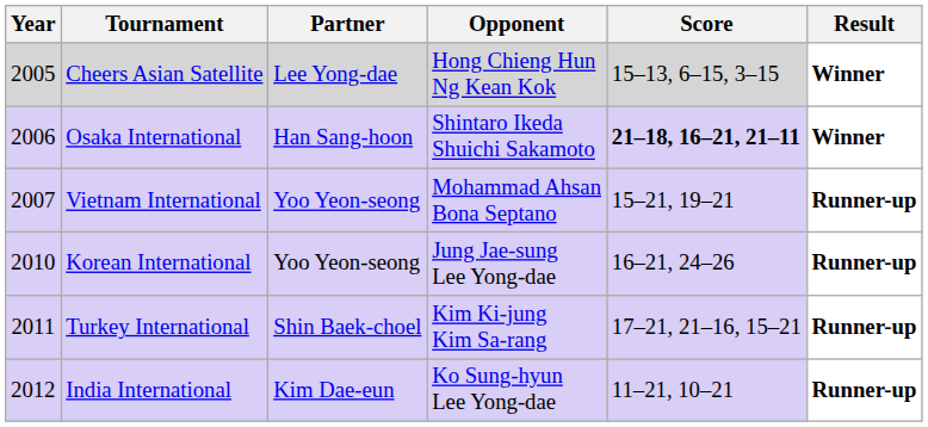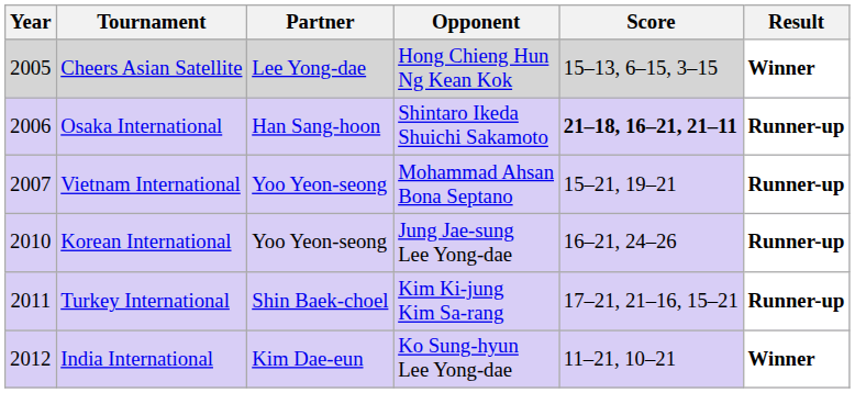 <table class="sortable wikitable" style="font-size: 90%;">
 <tr>
 <th>Year</th>
 <th>Tournament</th>
 <th>Partner</th>
 <th>Opponent</th>
 <th>Score</th>
 <th>Result</th>
 </tr>
 <tr style="background:#D5D5D5">
 <td align="center">2005</td>
 <td align="left"><a href='#'>Cheers Asian Satellite</a></td>
 <td align="left"> <a href='#'>Lee Yong-dae</a></td>
 <td align="left"> <a href='#'>Hong Chieng Hun</a> <br>  <a href='#'>Ng Kean Kok</a></td>
 <td align="left">15–13, 6–15, 3–15</td>
 <td style="text-align:left; background:white"> <strong>Winner</strong></td>
 </tr>
 <tr style="background:#D8CEF6">
 <td align="center">2006</td>
 <td align="left"><a href='#'>Osaka International</a></td>
 <td align="left"> <a href='#'>Han Sang-hoon</a></td>
 <td align="left"> <a href='#'>Shintaro Ikeda</a> <br>  <a href='#'>Shuichi Sakamoto</a></td>
 <td align="left"><strong>21–18, 16–21, 21–11</strong></td>
-<td style="text-align:left; background:white"> <strong>Winner</strong></td>
+<td style="text-align:left; background:white"> <strong>Runner-up</strong></td>
 </tr>
 <tr style="background:#D8CEF6">
 <td align="center">2007</td>
 <td align="left"><a href='#'>Vietnam International</a></td>
 <td align="left"> <a href='#'>Yoo Yeon-seong</a></td>
 <td align="left"> <a href='#'>Mohammad Ahsan</a> <br>  <a href='#'>Bona Septano</a></td>
 <td align="left">15–21, 19–21</td>
 <td style="text-align:left; background:white"> <strong>Runner-up</strong></td>
 </tr>
 <tr style="background:#D8CEF6">
 <td align="center">2010</td>
 <td align="left"><a href='#'>Korean International</a></td>
 <td align="left"> Yoo Yeon-seong</td>
 <td align="left"> <a href='#'>Jung Jae-sung</a> <br>  Lee Yong-dae</td>
 <td align="left">16–21, 24–26</td>
 <td style="text-align:left; background:white"> <strong>Runner-up</strong></td>
 </tr>
 <tr style="background:#D8CEF6">
 <td align="center">2011</td>
 <td align="left"><a href='#'>Turkey International</a></td>
 <td align="left"> <a href='#'>Shin Baek-choel</a></td>
 <td align="left"> <a href='#'>Kim Ki-jung</a> <br>  <a href='#'>Kim Sa-rang</a></td>
 <td align="left">17–21, 21–16, 15–21</td>
 <td style="text-align:left; background:white"> <strong>Runner-up</strong></td>
 </tr>
 <tr style="background:#D8CEF6">
 <td align="center">2012</td>
 <td align="left"><a href='#'>India International</a></td>
 <td align="left"> <a href='#'>Kim Dae-eun</a></td>
 <td align="left"> <a href='#'>Ko Sung-hyun</a> <br>  Lee Yong-dae</td>
 <td align="left">11–21, 10–21</td>
-<td style="text-align:left; background:white"> <strong>Runner-up</strong></td>
+<td style="text-align:left; background:white"> <strong>Winner</strong></td>
 </tr>
 </table>
